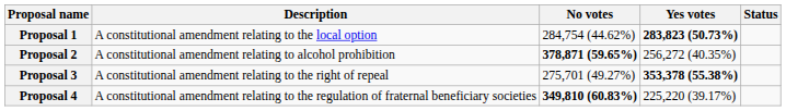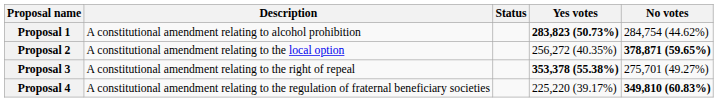 <table class="wikitable sortable plainrowheaders">
 <tr>
 <th scope="col">Proposal name</th>
 <th class="unsortable" scope="col">Description</th>
+<th scope="col">Status</th>
+<th scope="col">Yes votes</th>
 <th scope="col">No votes</th>
-<th scope="col">Yes votes</th>
-<th scope="col">Status</th>
 </tr>
 <tr>
 <th scope="row">Proposal 1</th>
-<td>A constitutional amendment relating to the <a href='#'>local option</a></td>
+<td>A constitutional amendment relating to alcohol prohibition</td>
+<td></td>
+<td><strong>283,823 (50.73%)</strong></td>
 <td>284,754 (44.62%)</td>
-<td><strong>283,823 (50.73%)</strong></td>
-<td></td>
 </tr>
 <tr>
 <th scope="row">Proposal 2</th>
-<td>A constitutional amendment relating to alcohol prohibition</td>
+<td>A constitutional amendment relating to the <a href='#'>local option</a></td>
+<td></td>
+<td>256,272 (40.35%)</td>
 <td><strong>378,871 (59.65%)</strong></td>
-<td>256,272 (40.35%)</td>
-<td></td>
 </tr>
 <tr>
 <th scope="row">Proposal 3</th>
 <td>A constitutional amendment relating to the right of repeal</td>
+<td></td>
+<td><strong>353,378 (55.38%)</strong></td>
 <td>275,701 (49.27%)</td>
-<td><strong>353,378 (55.38%)</strong></td>
-<td></td>
 </tr>
 <tr>
 <th scope="row">Proposal 4</th>
 <td>A constitutional amendment relating to the regulation of fraternal beneficiary societies</td>
+<td></td>
+<td>225,220 (39.17%)</td>
 <td><strong>349,810 (60.83%)</strong></td>
-<td>225,220 (39.17%)</td>
-<td></td>
 </tr>
 </table>
